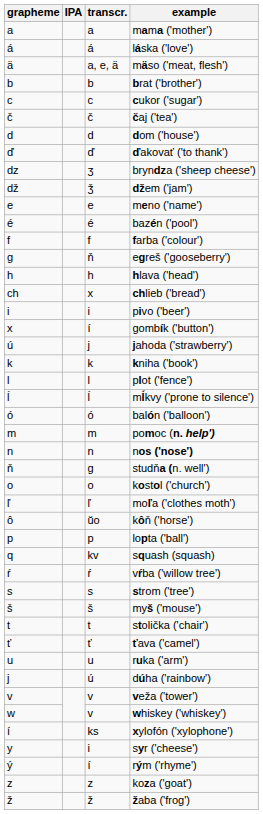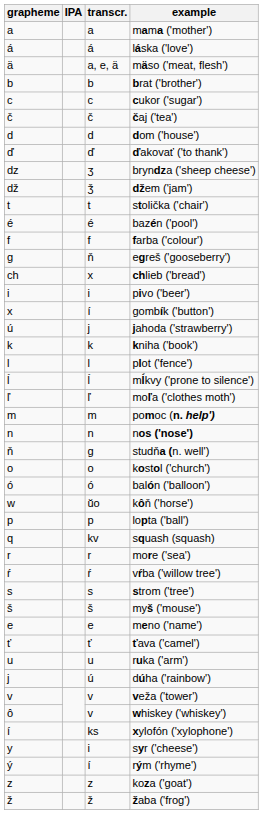 <table class="wikitable">
 <tr>
 <th>grapheme</th>
 <th>IPA</th>
 <th>transcr.</th>
 <th>example</th>
 </tr>
 <tr>
 <td>a</td>
 <td></td>
 <td>a</td>
 <td>m<strong>a</strong>m<strong>a</strong> ('mother')</td>
 </tr>
 <tr>
 <td>á</td>
 <td></td>
 <td>á</td>
 <td>l<strong>á</strong>ska ('love')</td>
 </tr>
 <tr>
 <td>ä</td>
 <td></td>
 <td>a, e, ä</td>
 <td>m<strong>ä</strong>so ('meat, flesh')</td>
 </tr>
 <tr>
 <td>b</td>
 <td></td>
 <td>b</td>
 <td><strong>b</strong>rat ('brother')</td>
 </tr>
 <tr>
 <td>c</td>
 <td></td>
 <td>c</td>
 <td><strong>c</strong>ukor ('sugar')</td>
 </tr>
 <tr>
 <td>č</td>
 <td></td>
 <td>č</td>
 <td><strong>č</strong>aj ('tea')</td>
 </tr>
 <tr>
 <td>d</td>
 <td></td>
 <td>d</td>
 <td><strong>d</strong>om ('house')</td>
 </tr>
 <tr>
 <td>ď</td>
 <td></td>
 <td>ď</td>
 <td><strong>ď</strong>akovať ('to thank')</td>
 </tr>
 <tr>
 <td>dz</td>
 <td></td>
 <td>ʒ</td>
 <td>bryn<strong>dz</strong>a ('sheep cheese')</td>
 </tr>
 <tr>
 <td>dž</td>
 <td></td>
 <td>ǯ</td>
 <td><strong>dž</strong>em ('jam')</td>
 </tr>
 <tr>
-<td>e</td>
+<td>t</td>
 <td></td>
-<td>e</td>
-<td>m<strong>e</strong>no ('name')</td>
+<td>t</td>
+<td>s<strong>t</strong>olička ('chair')</td>
 </tr>
 <tr>
 <td>é</td>
 <td></td>
 <td>é</td>
 <td>baz<strong>é</strong>n ('pool')</td>
 </tr>
 <tr>
 <td>f</td>
 <td></td>
 <td>f</td>
 <td><strong>f</strong>arba ('colour')</td>
 </tr>
 <tr>
 <td>g</td>
 <td></td>
 <td>ň</td>
 <td>e<strong>g</strong>reš ('gooseberry')</td>
-</tr>
-<tr>
-<td>h</td>
-<td></td>
-<td>h</td>
-<td><strong>h</strong>lava ('head')</td>
 </tr>
 <tr>
 <td>ch</td>
 <td></td>
 <td>x</td>
 <td><strong>ch</strong>lieb ('bread')</td>
 </tr>
 <tr>
 <td>i</td>
 <td></td>
 <td>i</td>
 <td>p<strong>i</strong>vo ('beer')</td>
 </tr>
 <tr>
 <td>x</td>
 <td></td>
 <td>í</td>
 <td>gomb<strong>í</strong>k ('button')</td>
 </tr>
 <tr>
 <td>ú</td>
 <td></td>
 <td>j</td>
 <td><strong>j</strong>ahoda ('strawberry')</td>
 </tr>
 <tr>
 <td>k</td>
 <td></td>
 <td>k</td>
 <td><strong>k</strong>niha ('book')</td>
 </tr>
 <tr>
 <td>l</td>
 <td></td>
 <td>l</td>
 <td>p<strong>l</strong>ot ('fence')</td>
 </tr>
 <tr>
 <td>ĺ</td>
 <td></td>
 <td>ĺ</td>
 <td>m<strong>ĺ</strong>kvy ('prone to silence') </td>
 </tr>
 <tr>
-<td>ó</td>
+<td>ľ</td>
 <td></td>
-<td>ó</td>
-<td>bal<strong>ó</strong>n ('balloon')</td>
+<td>ľ</td>
+<td>mo<strong>ľ</strong>a ('clothes moth') </td>
 </tr>
 <tr>
 <td>m</td>
 <td></td>
 <td>m</td>
 <td>po<strong>m</strong>oc (<strong>n.<em> help')</td>
 </tr>
 <tr>
 <td>n</td>
 <td></td>
 <td>n</td>
 <td></strong>n<strong>os ('nose')</td>
 </tr>
 <tr>
 <td>ň</td>
 <td></td>
 <td>g</td>
 <td>stud</strong>ň<strong>a (</strong>n.</em> well')</td>
 </tr>
 <tr>
 <td>o</td>
 <td></td>
 <td>o</td>
 <td>k<strong>o</strong>st<strong>o</strong>l ('church')</td>
 </tr>
 <tr>
-<td>ľ</td>
+<td>ó</td>
 <td></td>
-<td>ľ</td>
-<td>mo<strong>ľ</strong>a ('clothes moth') </td>
+<td>ó</td>
+<td>bal<strong>ó</strong>n ('balloon')</td>
 </tr>
 <tr>
-<td>ô</td>
+<td>w</td>
 <td></td>
 <td>ŭo</td>
 <td>k<strong>ô</strong>ň ('horse') </td>
 </tr>
 <tr>
 <td>p</td>
 <td></td>
 <td>p</td>
 <td>lo<strong>p</strong>ta ('ball')</td>
 </tr>
 <tr>
 <td>q</td>
 <td></td>
 <td>kv</td>
 <td>s<strong>q</strong>uash (squash)</td>
+</tr>
+<tr>
+<td>r</td>
+<td></td>
+<td>r</td>
+<td>mo<strong>r</strong>e ('sea')</td>
 </tr>
 <tr>
 <td>ŕ</td>
 <td></td>
 <td>ŕ</td>
 <td>v<strong>ŕ</strong>ba ('willow tree')</td>
 </tr>
 <tr>
 <td>s</td>
 <td></td>
 <td>s</td>
 <td><strong>s</strong>trom ('tree')</td>
 </tr>
 <tr>
 <td>š</td>
 <td></td>
 <td>š</td>
 <td>my<strong>š</strong> ('mouse')</td>
 </tr>
 <tr>
-<td>t</td>
+<td>e</td>
 <td></td>
-<td>t</td>
-<td>s<strong>t</strong>olička ('chair')</td>
+<td>e</td>
+<td>m<strong>e</strong>no ('name')</td>
 </tr>
 <tr>
 <td>ť</td>
 <td></td>
 <td>ť</td>
 <td><strong>ť</strong>ava ('camel')</td>
 </tr>
 <tr>
 <td>u</td>
 <td></td>
 <td>u</td>
 <td>r<strong>u</strong>ka ('arm')</td>
 </tr>
 <tr>
 <td>j</td>
 <td></td>
 <td>ú</td>
 <td>d<strong>ú</strong>ha ('rainbow')</td>
 </tr>
 <tr>
 <td>v</td>
 <td rowspan=2></td>
 <td>v</td>
 <td><strong>v</strong>eža ('tower')</td>
 </tr>
 <tr>
-<td>w</td>
+<td>ô</td>
 <td>v</td>
 <td><strong>w</strong>hiskey ('whiskey')</td>
 </tr>
 <tr>
 <td>í</td>
 <td></td>
 <td>ks</td>
 <td><strong>x</strong>ylofón ('xylophone')</td>
 </tr>
 <tr>
 <td>y</td>
 <td></td>
 <td>i</td>
 <td>s<strong>y</strong>r ('cheese')</td>
 </tr>
 <tr>
 <td>ý</td>
 <td></td>
 <td>í</td>
 <td>r<strong>ý</strong>m ('rhyme')</td>
 </tr>
 <tr>
 <td>z</td>
 <td></td>
 <td>z</td>
 <td>ko<strong>z</strong>a ('goat')</td>
 </tr>
 <tr>
 <td>ž</td>
 <td></td>
 <td>ž</td>
 <td><strong>ž</strong>aba ('frog')</td>
 </tr>
 </table>
